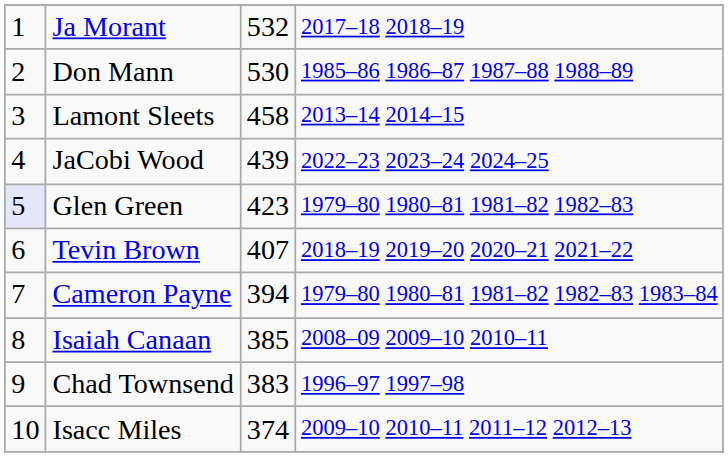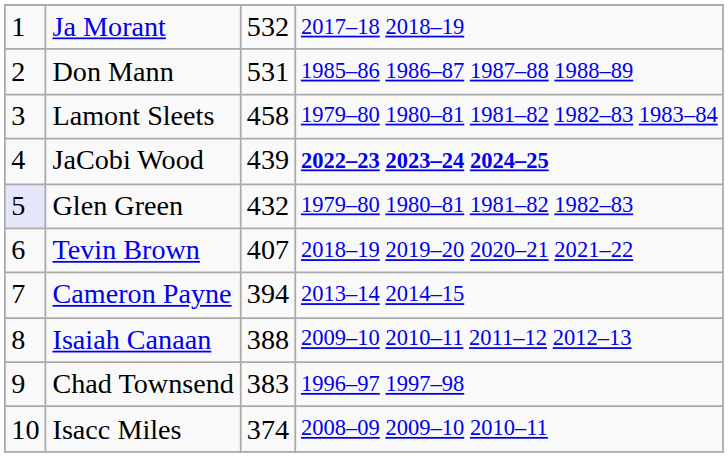 <table class="wikitable">
 <tr>
 </tr>
 <tr>
 <td>1</td>
 <td><a href='#'>Ja Morant</a></td>
 <td>532</td>
 <td style="font-size:80%;"><a href='#'>2017–18</a> <a href='#'>2018–19</a></td>
 </tr>
 <tr>
 <td>2</td>
 <td>Don Mann</td>
-<td>530</td>
+<td>531</td>
 <td style="font-size:80%;"><a href='#'>1985–86</a> <a href='#'>1986–87</a> <a href='#'>1987–88</a> <a href='#'>1988–89</a></td>
 </tr>
 <tr>
 <td>3</td>
 <td>Lamont Sleets</td>
 <td>458</td>
-<td style="font-size:80%;"><a href='#'>2013–14</a> <a href='#'>2014–15</a></td>
+<td style="font-size:80%;"><a href='#'>1979–80</a> <a href='#'>1980–81</a> <a href='#'>1981–82</a> <a href='#'>1982–83</a> <a href='#'>1983–84</a></td>
 </tr>
 <tr>
 <td>4</td>
 <td>JaCobi Wood</td>
 <td>439</td>
-<td style="font-size:80%;"><a href='#'>2022–23</a> <a href='#'>2023–24</a> <a href='#'>2024–25</a></td>
+<td style="font-size:80%;"><strong><a href='#'>2022–23</a> <a href='#'>2023–24</a> <a href='#'>2024–25</a></strong></td>
 </tr>
 <tr>
 <td style="background: lavender;">5</td>
 <td>Glen Green</td>
-<td>423</td>
+<td>432</td>
 <td style="font-size:80%;"><a href='#'>1979–80</a> <a href='#'>1980–81</a> <a href='#'>1981–82</a> <a href='#'>1982–83</a></td>
 </tr>
 <tr>
 <td>6</td>
 <td><a href='#'>Tevin Brown</a></td>
 <td>407</td>
 <td style="font-size:80%;"><a href='#'>2018–19</a> <a href='#'>2019–20</a> <a href='#'>2020–21</a> <a href='#'>2021–22</a></td>
 </tr>
 <tr>
 <td>7</td>
 <td><a href='#'>Cameron Payne</a></td>
 <td>394</td>
-<td style="font-size:80%;"><a href='#'>1979–80</a> <a href='#'>1980–81</a> <a href='#'>1981–82</a> <a href='#'>1982–83</a> <a href='#'>1983–84</a></td>
+<td style="font-size:80%;"><a href='#'>2013–14</a> <a href='#'>2014–15</a></td>
 </tr>
 <tr>
 <td>8</td>
 <td><a href='#'>Isaiah Canaan</a></td>
-<td>385</td>
-<td style="font-size:80%;"><a href='#'>2008–09</a> <a href='#'>2009–10</a> <a href='#'>2010–11</a></td>
+<td>388</td>
+<td style="font-size:80%;"><a href='#'>2009–10</a> <a href='#'>2010–11</a> <a href='#'>2011–12</a> <a href='#'>2012–13</a></td>
 </tr>
 <tr>
 <td>9</td>
 <td>Chad Townsend</td>
 <td>383</td>
 <td style="font-size:80%;"><a href='#'>1996–97</a> <a href='#'>1997–98</a></td>
 </tr>
 <tr>
 <td>10</td>
 <td>Isacc Miles</td>
 <td>374</td>
-<td style="font-size:80%;"><a href='#'>2009–10</a> <a href='#'>2010–11</a> <a href='#'>2011–12</a> <a href='#'>2012–13</a></td>
+<td style="font-size:80%;"><a href='#'>2008–09</a> <a href='#'>2009–10</a> <a href='#'>2010–11</a></td>
 </tr>
 </table>
